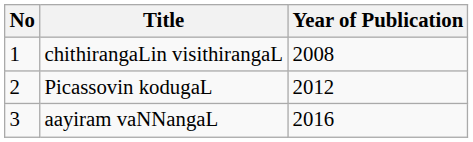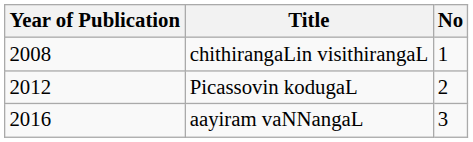 <table class="wikitable">
 <tr>
+<th>Year of Publication</th>
+<th>Title</th>
 <th>No</th>
-<th>Title</th>
-<th>Year of Publication</th>
 </tr>
 <tr>
+<td>2008</td>
+<td>chithirangaLin visithirangaL</td>
 <td>1</td>
-<td>chithirangaLin visithirangaL</td>
-<td>2008</td>
 </tr>
 <tr>
+<td>2012</td>
+<td>Picassovin kodugaL</td>
 <td>2</td>
-<td>Picassovin kodugaL</td>
-<td>2012</td>
 </tr>
 <tr>
+<td>2016</td>
+<td>aayiram vaNNangaL</td>
 <td>3</td>
-<td>aayiram vaNNangaL</td>
-<td>2016</td>
 </tr>
 </table>
